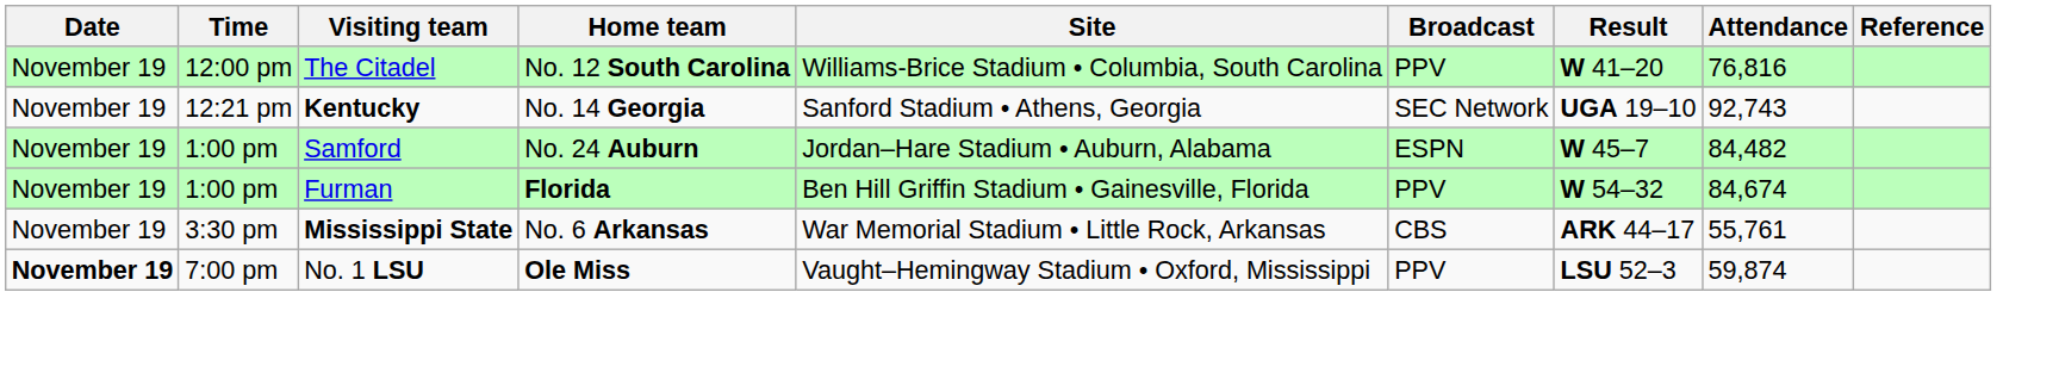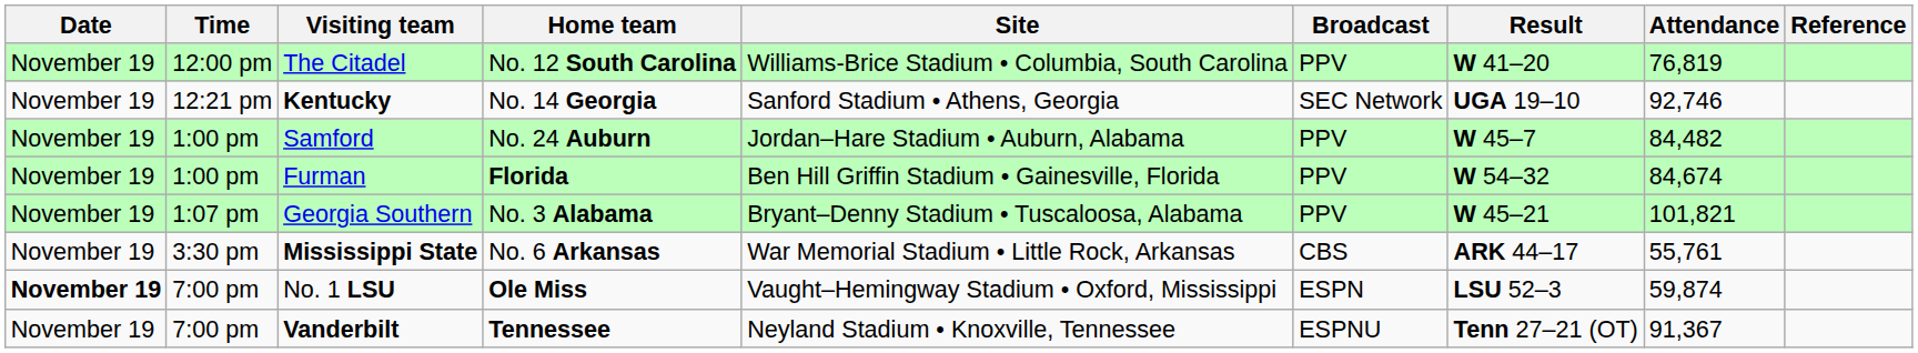 <table class="wikitable" style="font-size:95%;">
 <tr>
 <th>Date</th>
 <th>Time</th>
 <th>Visiting team</th>
 <th>Home team</th>
 <th>Site</th>
 <th>Broadcast</th>
 <th>Result</th>
 <th>Attendance</th>
 <th class="unsortable">Reference</th>
 </tr>
 <tr bgcolor=Bbffbb>
 <td>November 19</td>
 <td>12:00 pm</td>
 <td><a href='#'>The Citadel</a></td>
 <td>No. 12 <strong>South Carolina</strong></td>
 <td>Williams-Brice Stadium • Columbia, South Carolina</td>
 <td>PPV</td>
 <td><strong>W</strong> 41–20</td>
-<td>76,816</td>
+<td>76,819</td>
 <td align="center"></td>
 </tr>
 <tr bgcolor=>
 <td>November 19</td>
 <td>12:21 pm</td>
 <td><strong>Kentucky</strong></td>
 <td>No. 14 <strong>Georgia</strong></td>
 <td>Sanford Stadium • Athens, Georgia</td>
 <td>SEC Network</td>
 <td><strong>UGA</strong> 19–10</td>
-<td>92,743</td>
+<td>92,746</td>
 <td align="center"></td>
 </tr>
 <tr bgcolor=Bbffbb>
 <td>November 19</td>
 <td>1:00 pm</td>
 <td><a href='#'>Samford</a></td>
 <td>No. 24 <strong>Auburn</strong></td>
 <td>Jordan–Hare Stadium • Auburn, Alabama</td>
-<td>ESPN</td>
+<td>PPV</td>
 <td><strong>W</strong> 45–7</td>
 <td>84,482</td>
 <td align="center"></td>
 </tr>
 <tr bgcolor=Bbffbb>
 <td>November 19</td>
 <td>1:00 pm</td>
 <td><a href='#'>Furman</a></td>
 <td><strong>Florida</strong></td>
 <td>Ben Hill Griffin Stadium • Gainesville, Florida</td>
 <td>PPV</td>
 <td><strong>W</strong> 54–32</td>
 <td>84,674</td>
+<td align="center"></td>
+</tr>
+<tr bgcolor=Bbffbb>
+<td>November 19</td>
+<td>1:07 pm</td>
+<td><a href='#'>Georgia Southern</a></td>
+<td>No. 3 <strong>Alabama</strong></td>
+<td>Bryant–Denny Stadium • Tuscaloosa, Alabama</td>
+<td>PPV</td>
+<td><strong>W</strong> 45–21</td>
+<td>101,821</td>
 <td align="center"></td>
 </tr>
 <tr bgcolor=>
 <td>November 19</td>
 <td>3:30 pm</td>
 <td><strong>Mississippi State</strong></td>
 <td>No. 6 <strong>Arkansas</strong></td>
 <td>War Memorial Stadium • Little Rock, Arkansas</td>
 <td>CBS</td>
 <td><strong>ARK</strong> 44–17</td>
 <td>55,761</td>
 <td align="center"></td>
 </tr>
 <tr bgcolor=>
 <td><strong>November 19</strong></td>
 <td>7:00 pm</td>
 <td>No. 1 <strong>LSU</strong></td>
 <td><strong>Ole Miss</strong></td>
 <td>Vaught–Hemingway Stadium • Oxford, Mississippi</td>
-<td>PPV</td>
+<td>ESPN</td>
 <td><strong>LSU</strong> 52–3</td>
 <td>59,874</td>
 <td align="center"></td>
 </tr>
+<tr bgcolor=>
+<td>November 19</td>
+<td>7:00 pm</td>
+<td><strong>Vanderbilt</strong></td>
+<td><strong>Tennessee</strong></td>
+<td>Neyland Stadium • Knoxville, Tennessee</td>
+<td>ESPNU</td>
+<td><strong>Tenn</strong> 27–21 (OT)</td>
+<td>91,367</td>
+<td align="center"></td>
+</tr>
 </table>
